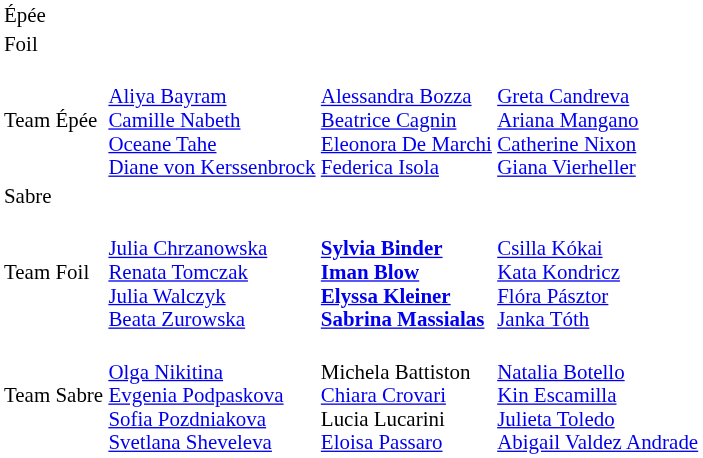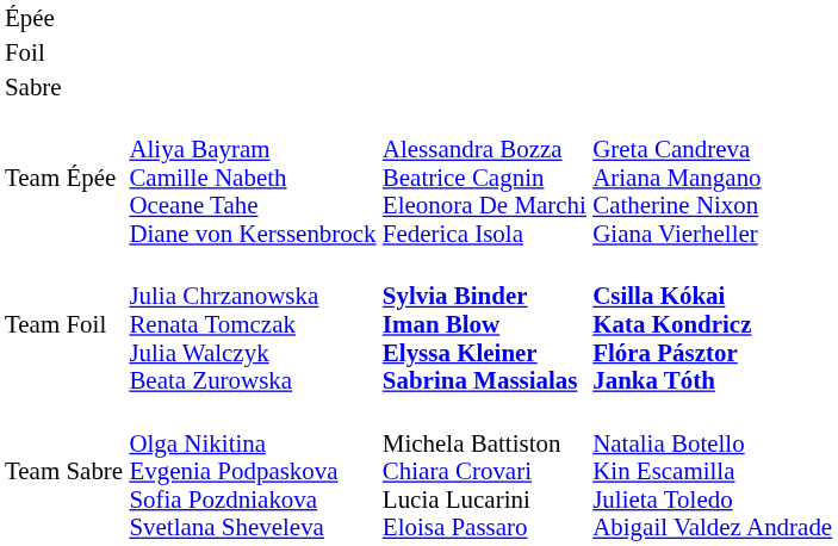 <table>
 <tr>
 <td>Épée</td>
 <td></td>
 <td></td>
 <td><br></td>
 </tr>
 <tr>
 <td>Foil</td>
 <td></td>
 <td></td>
 <td><br></td>
 </tr>
 <tr>
+<td>Sabre</td>
+<td></td>
+<td></td>
+<td><br></td>
+</tr>
+<tr>
 <td>Team Épée</td>
 <td><br><a href='#'>Aliya Bayram</a><br><a href='#'>Camille Nabeth</a><br><a href='#'>Oceane Tahe</a><br><a href='#'>Diane von Kerssenbrock</a></td>
 <td><br><a href='#'>Alessandra Bozza</a><br><a href='#'>Beatrice Cagnin</a><br><a href='#'>Eleonora De Marchi</a><br><a href='#'>Federica Isola</a></td>
 <td><br><a href='#'>Greta Candreva</a><br><a href='#'>Ariana Mangano</a><br><a href='#'>Catherine Nixon</a><br><a href='#'>Giana Vierheller</a></td>
 </tr>
 <tr>
-<td>Sabre</td>
-<td></td>
-<td></td>
-<td><br></td>
-</tr>
-<tr>
 <td>Team Foil</td>
 <td><br><a href='#'>Julia Chrzanowska</a><br><a href='#'>Renata Tomczak</a><br><a href='#'>Julia Walczyk</a><br><a href='#'>Beata Zurowska</a></td>
 <td><strong><br><a href='#'>Sylvia Binder</a><br><a href='#'>Iman Blow</a><br><a href='#'>Elyssa Kleiner</a><br><a href='#'>Sabrina Massialas</a></strong></td>
-<td><br><a href='#'>Csilla Kókai</a><br><a href='#'>Kata Kondricz</a><br><a href='#'>Flóra Pásztor</a><br><a href='#'>Janka Tóth</a></td>
+<td><strong><br><a href='#'>Csilla Kókai</a><br><a href='#'>Kata Kondricz</a><br><a href='#'>Flóra Pásztor</a><br><a href='#'>Janka Tóth</a></strong></td>
 </tr>
 <tr>
 <td>Team Sabre</td>
 <td><br><a href='#'>Olga Nikitina</a><br><a href='#'>Evgenia Podpaskova</a><br><a href='#'>Sofia Pozdniakova</a><br><a href='#'>Svetlana Sheveleva</a></td>
 <td><br>Michela Battiston<br><a href='#'>Chiara Crovari</a><br>Lucia Lucarini<br><a href='#'>Eloisa Passaro</a></td>
 <td><br><a href='#'>Natalia Botello</a><br><a href='#'>Kin Escamilla</a><br><a href='#'>Julieta Toledo</a><br><a href='#'>Abigail Valdez Andrade</a></td>
 </tr>
 </table>
